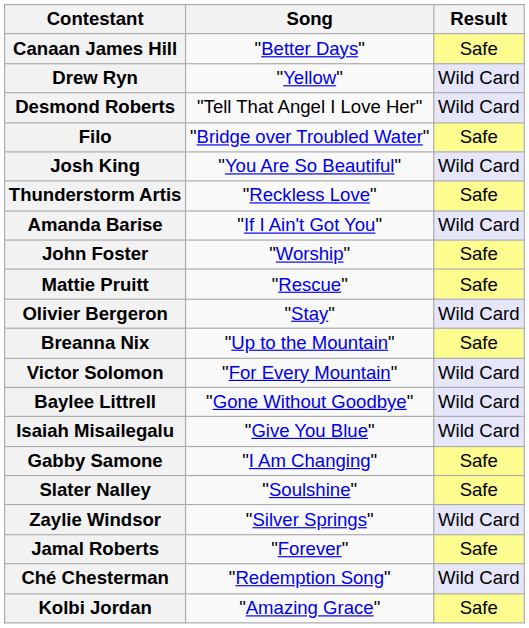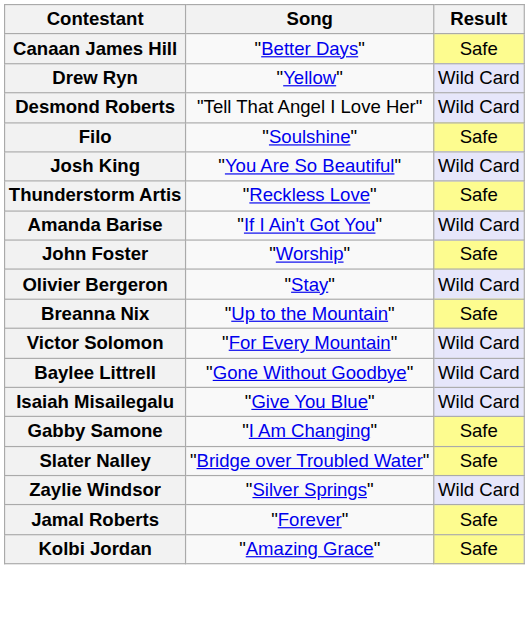 <table class="wikitable" style="text-align:center">
 <tr>
 <th scope="col">Contestant</th>
 <th scope="col">Song</th>
 <th scope="col">Result</th>
 </tr>
 <tr>
 <th scope="row">Canaan James Hill</th>
 <td>"<a href='#'>Better Days</a>"</td>
 <td style="background:#FDFC8F;">Safe</td>
 </tr>
 <tr>
 <th scope="row">Drew Ryn</th>
 <td>"<a href='#'>Yellow</a>"</td>
 <td style="background:#E6E6FA;">Wild Card</td>
 </tr>
 <tr>
 <th scope="row">Desmond Roberts</th>
 <td>"Tell That Angel I Love Her"</td>
 <td style="background:#E6E6FA;">Wild Card</td>
 </tr>
 <tr>
 <th scope="row">Filo</th>
-<td>"<a href='#'>Bridge over Troubled Water</a>"</td>
+<td>"<a href='#'>Soulshine</a>"</td>
 <td style="background:#FDFC8F;">Safe</td>
 </tr>
 <tr>
 <th scope="row">Josh King</th>
 <td>"<a href='#'>You Are So Beautiful</a>"</td>
 <td style="background:#E6E6FA;">Wild Card</td>
 </tr>
 <tr>
 <th scope="row">Thunderstorm Artis</th>
 <td>"<a href='#'>Reckless Love</a>"</td>
 <td style="background:#FDFC8F;">Safe</td>
 </tr>
 <tr>
 <th scope="row">Amanda Barise</th>
 <td>"<a href='#'>If I Ain't Got You</a>"</td>
 <td style="background:#E6E6FA;">Wild Card</td>
 </tr>
 <tr>
 <th scope="row">John Foster</th>
 <td>"<a href='#'>Worship</a>"</td>
-<td style="background:#FDFC8F;">Safe</td>
-</tr>
-<tr>
-<th scope="row">Mattie Pruitt</th>
-<td>"<a href='#'>Rescue</a>"</td>
 <td style="background:#FDFC8F;">Safe</td>
 </tr>
 <tr>
 <th scope="row">Olivier Bergeron</th>
 <td>"<a href='#'>Stay</a>"</td>
 <td style="background:#E6E6FA;">Wild Card</td>
 </tr>
 <tr>
 <th scope="row">Breanna Nix</th>
 <td>"<a href='#'>Up to the Mountain</a>"</td>
 <td style="background:#FDFC8F;">Safe</td>
 </tr>
 <tr>
 <th scope="row">Victor Solomon</th>
 <td>"<a href='#'>For Every Mountain</a>"</td>
 <td style="background:#E6E6FA;">Wild Card</td>
 </tr>
 <tr>
 <th scope="row">Baylee Littrell</th>
 <td>"<a href='#'>Gone Without Goodbye</a>"</td>
 <td style="background:#E6E6FA;">Wild Card</td>
 </tr>
 <tr>
 <th scope="row">Isaiah Misailegalu</th>
 <td>"<a href='#'>Give You Blue</a>"</td>
 <td style="background:#E6E6FA;">Wild Card</td>
 </tr>
 <tr>
 <th scope="row">Gabby Samone</th>
 <td>"<a href='#'>I Am Changing</a>"</td>
 <td style="background:#FDFC8F;">Safe</td>
 </tr>
 <tr>
 <th scope="row">Slater Nalley</th>
-<td>"<a href='#'>Soulshine</a>"</td>
+<td>"<a href='#'>Bridge over Troubled Water</a>"</td>
 <td style="background:#FDFC8F;">Safe</td>
 </tr>
 <tr>
 <th scope="row">Zaylie Windsor</th>
 <td>"<a href='#'>Silver Springs</a>"</td>
 <td style="background:#E6E6FA;">Wild Card</td>
 </tr>
 <tr>
 <th scope="row">Jamal Roberts</th>
 <td>"<a href='#'>Forever</a>"</td>
 <td style="background:#FDFC8F;">Safe</td>
 </tr>
 <tr>
-<th scope="row">Ché Chesterman</th>
-<td>"<a href='#'>Redemption Song</a>"</td>
-<td style="background:#E6E6FA;">Wild Card</td>
-</tr>
-<tr>
 <th scope="row">Kolbi Jordan</th>
 <td>"<a href='#'>Amazing Grace</a>"</td>
 <td style="background:#FDFC8F;">Safe</td>
 </tr>
 </table>
